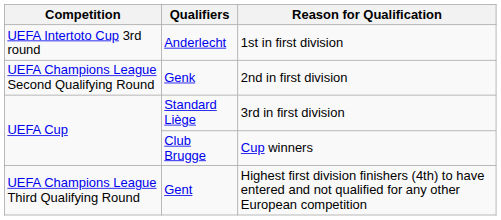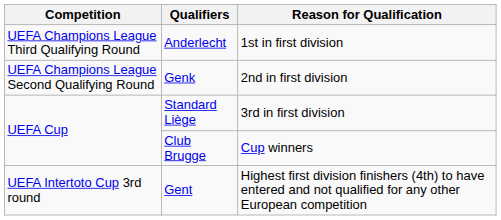 <table class="wikitable">
 <tr>
 <th>Competition</th>
 <th>Qualifiers</th>
 <th>Reason for Qualification</th>
 </tr>
 <tr>
-<td><a href='#'>UEFA Intertoto Cup</a> 3rd round</td>
+<td><a href='#'>UEFA Champions League</a> Third Qualifying Round</td>
 <td><a href='#'>Anderlecht</a></td>
 <td>1st in first division</td>
 </tr>
 <tr>
 <td><a href='#'>UEFA Champions League</a> Second Qualifying Round</td>
 <td><a href='#'>Genk</a></td>
 <td>2nd in first division</td>
 </tr>
 <tr>
 <td rowspan="2"><a href='#'>UEFA Cup</a></td>
 <td><a href='#'>Standard Liège</a></td>
 <td>3rd in first division</td>
 </tr>
 <tr>
 <td><a href='#'>Club Brugge</a></td>
 <td><a href='#'>Cup</a> winners</td>
 </tr>
 <tr>
-<td><a href='#'>UEFA Champions League</a> Third Qualifying Round</td>
+<td><a href='#'>UEFA Intertoto Cup</a> 3rd round</td>
 <td><a href='#'>Gent</a></td>
 <td>Highest first division finishers (4th) to have entered and not qualified for any other European competition</td>
 </tr>
 </table>
